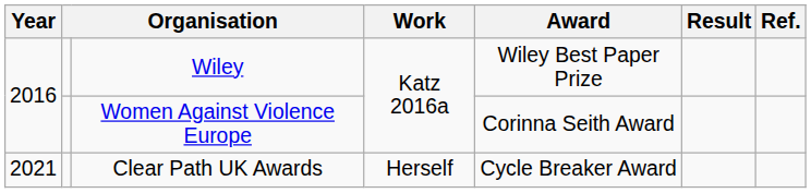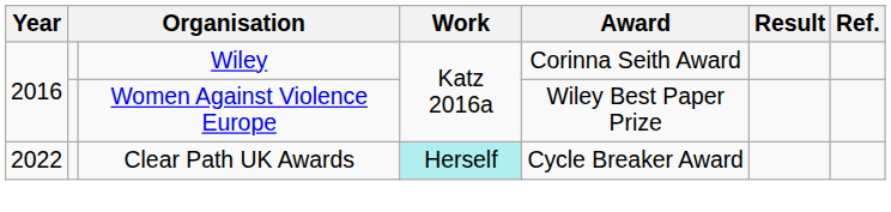 <table class="wikitable plainrowheaders" style="text-align:center;">
 <tr>
 <th>Year</th>
 <th colspan="2">Organisation</th>
 <th>Work</th>
 <th>Award</th>
 <th>Result</th>
 <th>Ref.</th>
 </tr>
 <tr>
 <td rowspan="2">2016</td>
 <td></td>
 <td><a href='#'>Wiley</a></td>
 <td rowspan="2">Katz 2016a</td>
-<td>Wiley Best Paper Prize</td>
+<td>Corinna Seith Award</td>
 <td></td>
 <td></td>
 </tr>
 <tr>
 <td> </td>
 <td><a href='#'>Women Against Violence Europe</a></td>
-<td>Corinna Seith Award</td>
+<td>Wiley Best Paper Prize</td>
 <td></td>
 <td></td>
 </tr>
 <tr>
-<td>2021</td>
+<td>2022</td>
 <td></td>
 <td>Clear Path UK Awards</td>
-<td>Herself</td>
+<td style="background: paleturquoise;">Herself</td>
 <td>Cycle Breaker Award</td>
 <td></td>
 <td></td>
 </tr>
 </table>
